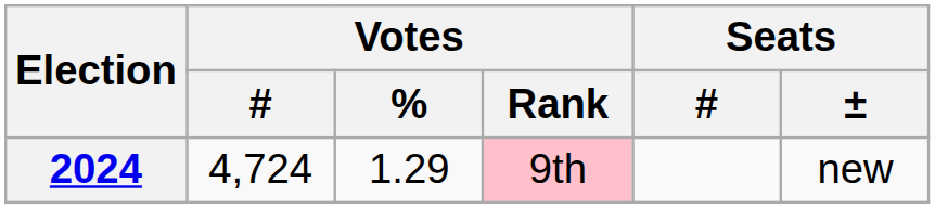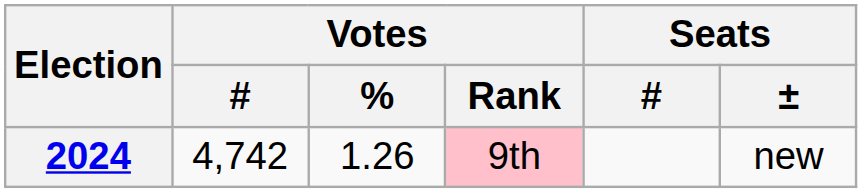 <table class="wikitable" style="text-align:center">
 <tr>
 <th rowspan="2">Election</th>
 <th colspan="3">Votes</th>
 <th colspan="2">Seats</th>
 </tr>
 <tr>
 <th style="width:50px">#</th>
 <th style="width:50px">%</th>
 <th style="width:50px">Rank</th>
 <th style="width:50px">#</th>
 <th style="width:50px">±</th>
 </tr>
 <tr>
 <th><a href='#'>2024</a></th>
-<td>4,724</td>
-<td>1.29</td>
+<td>4,742</td>
+<td>1.26</td>
 <td style="background: pink;">9th</td>
 <td style="text-align:right;"></td>
 <td>new</td>
 </tr>
 </table>
